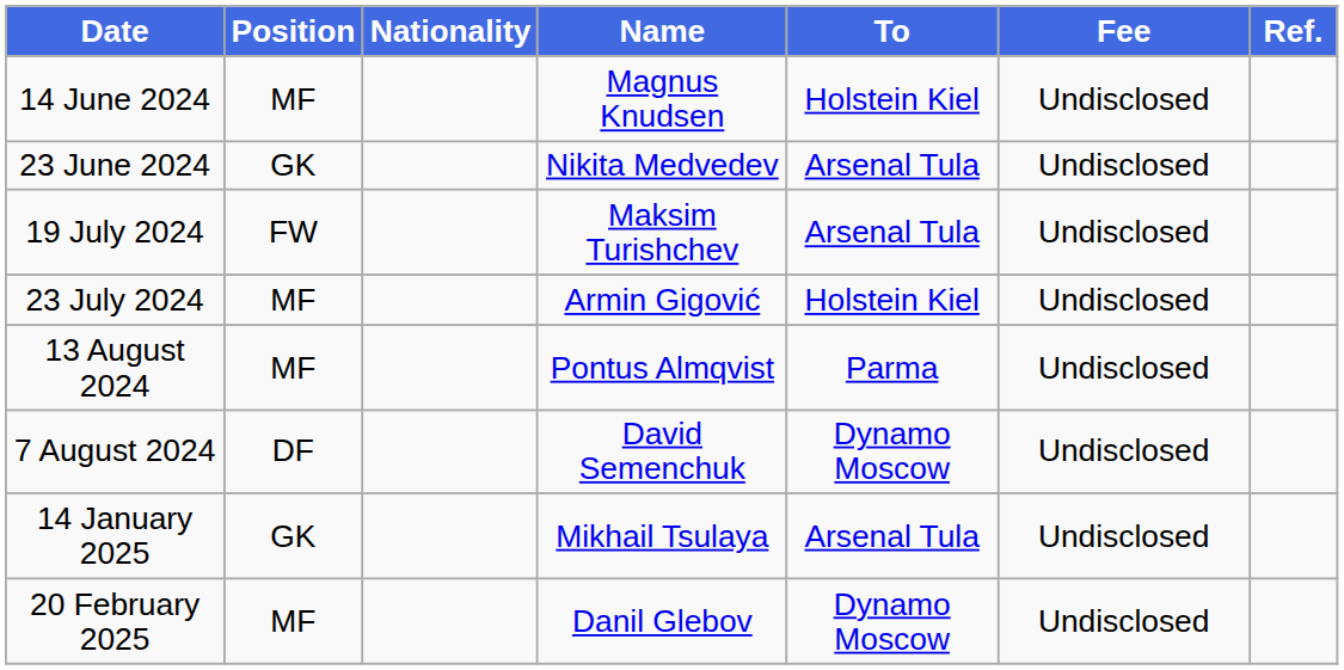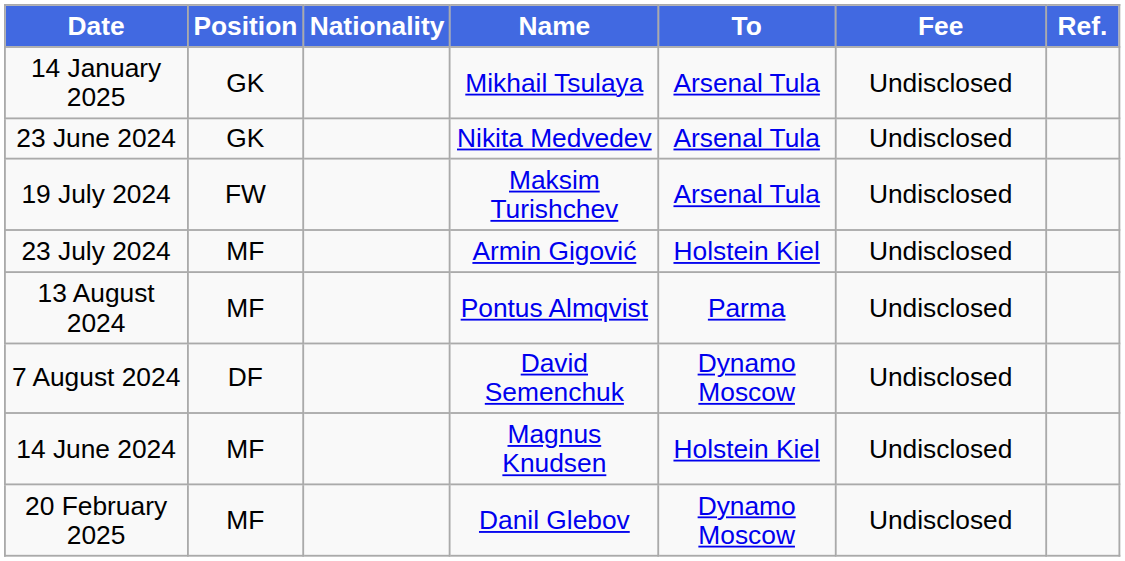 <table class="wikitable"  style="text-align:center; font-size:90%; ">
 <tr>
 <th style="background:#4169E1; color:white; width:200px;">Date</th>
 <th style="background:#4169E1; color:white; width:50px;">Position</th>
 <th style="background:#4169E1; color:white; width:50px;">Nationality</th>
 <th style="background:#4169E1; color:white; width:200px;">Name</th>
 <th style="background:#4169E1; color:white; width:200px;">To</th>
 <th style="background:#4169E1; color:white; width:200px;">Fee</th>
 <th style="background:#4169E1; color:white; width:50px;">Ref.</th>
 </tr>
 <tr>
-<td>14 June 2024</td>
-<td>MF</td>
+<td>14 January 2025</td>
+<td>GK</td>
 <td></td>
-<td><a href='#'>Magnus Knudsen</a></td>
-<td><a href='#'>Holstein Kiel</a></td>
+<td><a href='#'>Mikhail Tsulaya</a></td>
+<td><a href='#'>Arsenal Tula</a></td>
 <td>Undisclosed</td>
 <td></td>
 </tr>
 <tr>
 <td>23 June 2024</td>
 <td>GK</td>
 <td></td>
 <td><a href='#'>Nikita Medvedev</a></td>
 <td><a href='#'>Arsenal Tula</a></td>
 <td>Undisclosed</td>
 <td></td>
 </tr>
 <tr>
 <td>19 July 2024</td>
 <td>FW</td>
 <td></td>
 <td><a href='#'>Maksim Turishchev</a></td>
 <td><a href='#'>Arsenal Tula</a></td>
 <td>Undisclosed</td>
 <td></td>
 </tr>
 <tr>
 <td>23 July 2024</td>
 <td>MF</td>
 <td></td>
 <td><a href='#'>Armin Gigović</a></td>
 <td><a href='#'>Holstein Kiel</a></td>
 <td>Undisclosed</td>
 <td></td>
 </tr>
 <tr>
 <td>13 August 2024</td>
 <td>MF</td>
 <td></td>
 <td><a href='#'>Pontus Almqvist</a></td>
 <td><a href='#'>Parma</a></td>
 <td>Undisclosed</td>
 <td></td>
 </tr>
 <tr>
 <td>7 August 2024</td>
 <td>DF</td>
 <td></td>
 <td><a href='#'>David Semenchuk</a></td>
 <td><a href='#'>Dynamo Moscow</a></td>
 <td>Undisclosed</td>
 <td></td>
 </tr>
 <tr>
-<td>14 January 2025</td>
-<td>GK</td>
+<td>14 June 2024</td>
+<td>MF</td>
 <td></td>
-<td><a href='#'>Mikhail Tsulaya</a></td>
-<td><a href='#'>Arsenal Tula</a></td>
+<td><a href='#'>Magnus Knudsen</a></td>
+<td><a href='#'>Holstein Kiel</a></td>
 <td>Undisclosed</td>
 <td></td>
 </tr>
 <tr>
 <td>20 February 2025</td>
 <td>MF</td>
 <td></td>
 <td><a href='#'>Danil Glebov</a></td>
 <td><a href='#'>Dynamo Moscow</a></td>
 <td>Undisclosed</td>
 <td></td>
 </tr>
 </table>
